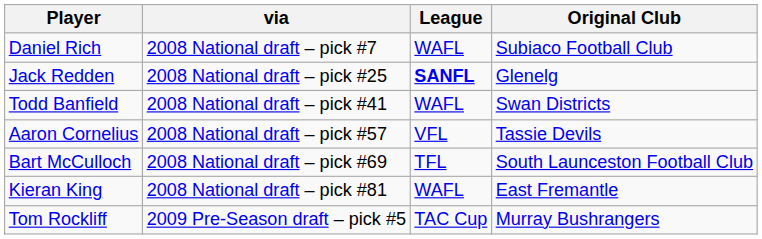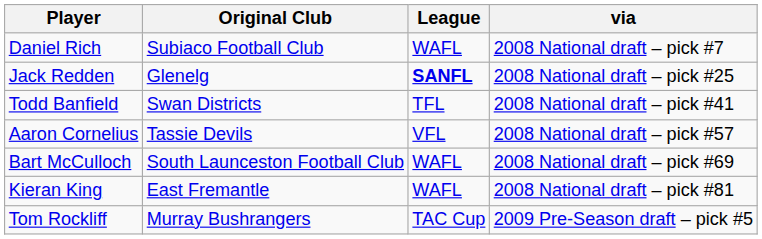 <table class="wikitable">
 <tr>
 <th>Player</th>
+<th>Original Club</th>
+<th>League</th>
 <th>via</th>
-<th>League</th>
-<th>Original Club</th>
 </tr>
 <tr>
 <td> <a href='#'>Daniel Rich</a></td>
+<td><a href='#'>Subiaco Football Club</a></td>
+<td><a href='#'>WAFL</a></td>
 <td><a href='#'>2008 National draft</a> – pick #7</td>
-<td><a href='#'>WAFL</a></td>
-<td><a href='#'>Subiaco Football Club</a></td>
 </tr>
 <tr>
 <td> <a href='#'>Jack Redden</a></td>
+<td><a href='#'>Glenelg</a></td>
+<td><strong><a href='#'>SANFL</a></strong></td>
 <td><a href='#'>2008 National draft</a> – pick #25</td>
-<td><strong><a href='#'>SANFL</a></strong></td>
-<td><a href='#'>Glenelg</a></td>
 </tr>
 <tr>
 <td> <a href='#'>Todd Banfield</a></td>
+<td><a href='#'>Swan Districts</a></td>
+<td><a href='#'>TFL</a></td>
 <td><a href='#'>2008 National draft</a> – pick #41</td>
-<td><a href='#'>WAFL</a></td>
-<td><a href='#'>Swan Districts</a></td>
 </tr>
 <tr>
 <td> <a href='#'>Aaron Cornelius</a></td>
+<td><a href='#'>Tassie Devils</a></td>
+<td><a href='#'>VFL</a></td>
 <td><a href='#'>2008 National draft</a> – pick #57</td>
-<td><a href='#'>VFL</a></td>
-<td><a href='#'>Tassie Devils</a></td>
 </tr>
 <tr>
 <td> <a href='#'>Bart McCulloch</a></td>
+<td><a href='#'>South Launceston Football Club</a></td>
+<td><a href='#'>WAFL</a></td>
 <td><a href='#'>2008 National draft</a> – pick #69</td>
-<td><a href='#'>TFL</a></td>
-<td><a href='#'>South Launceston Football Club</a></td>
 </tr>
 <tr>
 <td> <a href='#'>Kieran King</a></td>
+<td><a href='#'>East Fremantle</a></td>
+<td><a href='#'>WAFL</a></td>
 <td><a href='#'>2008 National draft</a> – pick #81</td>
-<td><a href='#'>WAFL</a></td>
-<td><a href='#'>East Fremantle</a></td>
 </tr>
 <tr>
 <td> <a href='#'>Tom Rockliff</a></td>
+<td><a href='#'>Murray Bushrangers</a></td>
+<td><a href='#'>TAC Cup</a></td>
 <td><a href='#'>2009 Pre-Season draft</a> – pick #5</td>
-<td><a href='#'>TAC Cup</a></td>
-<td><a href='#'>Murray Bushrangers</a></td>
 </tr>
 </table>
